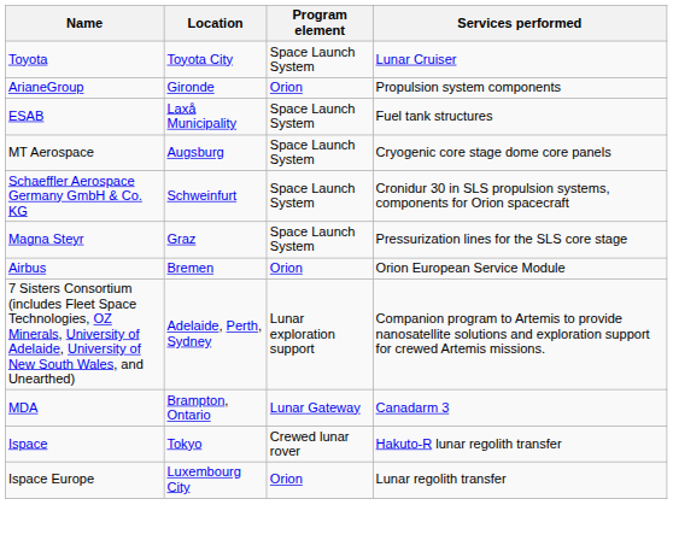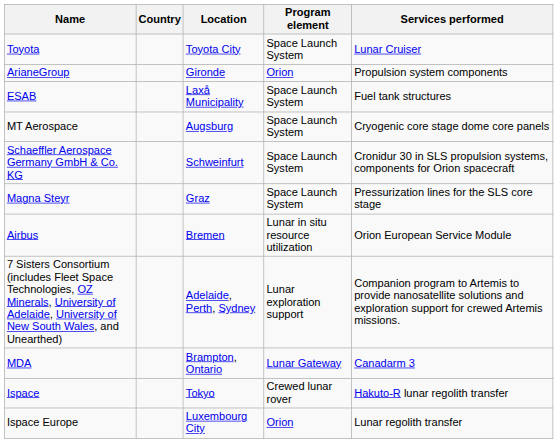 <table class="wikitable sortable" style="width:90%;">
 <tr>
 <th scope="col" style="width:24%;">Name</th>
+<th>Country</th>
 <th>Location</th>
 <th scope="col" style="width:16%;">Program element</th>
 <th>Services performed</th>
 </tr>
 <tr>
 <td><a href='#'>Toyota</a></td>
+<td></td>
 <td><a href='#'>Toyota City</a></td>
 <td>Space Launch System</td>
 <td><a href='#'>Lunar Cruiser</a></td>
 </tr>
 <tr>
 <td><a href='#'>ArianeGroup</a></td>
+<td></td>
 <td><a href='#'>Gironde</a></td>
 <td><a href='#'>Orion</a></td>
 <td>Propulsion system components</td>
 </tr>
 <tr>
 <td><a href='#'>ESAB</a></td>
+<td></td>
 <td><a href='#'>Laxå Municipality</a></td>
 <td>Space Launch System</td>
 <td>Fuel tank structures</td>
 </tr>
 <tr>
 <td>MT Aerospace</td>
+<td></td>
 <td><a href='#'>Augsburg</a></td>
 <td>Space Launch System</td>
 <td>Cryogenic core stage dome core panels</td>
 </tr>
 <tr>
 <td><a href='#'>Schaeffler Aerospace Germany GmbH & Co. KG</a></td>
+<td></td>
 <td><a href='#'>Schweinfurt</a></td>
 <td>Space Launch System</td>
 <td>Cronidur 30 in SLS propulsion systems, components for Orion spacecraft</td>
 </tr>
 <tr>
 <td><a href='#'>Magna Steyr</a></td>
+<td></td>
 <td><a href='#'>Graz</a></td>
 <td>Space Launch System</td>
 <td>Pressurization lines for the SLS core stage</td>
 </tr>
 <tr>
 <td><a href='#'>Airbus</a></td>
+<td></td>
 <td><a href='#'>Bremen</a></td>
-<td><a href='#'>Orion</a></td>
+<td>Lunar in situ resource utilization</td>
 <td>Orion European Service Module</td>
 </tr>
 <tr>
 <td>7 Sisters Consortium (includes Fleet Space Technologies, <a href='#'>OZ Minerals</a>, <a href='#'>University of Adelaide</a>, <a href='#'>University of New South Wales</a>, and Unearthed)</td>
+<td></td>
 <td><a href='#'>Adelaide</a>, <a href='#'>Perth</a>, <a href='#'>Sydney</a></td>
 <td>Lunar exploration support</td>
 <td>Companion program to Artemis to provide nanosatellite solutions and exploration support for crewed Artemis missions.</td>
 </tr>
 <tr>
 <td><a href='#'>MDA</a></td>
+<td></td>
 <td><a href='#'>Brampton</a>, <a href='#'>Ontario</a></td>
 <td><a href='#'>Lunar Gateway</a></td>
 <td><a href='#'>Canadarm 3</a></td>
 </tr>
 <tr>
 <td><a href='#'>Ispace</a></td>
+<td></td>
 <td><a href='#'>Tokyo</a></td>
 <td>Crewed lunar rover</td>
 <td><a href='#'>Hakuto-R</a> lunar regolith transfer</td>
 </tr>
 <tr>
 <td>Ispace Europe</td>
+<td></td>
 <td><a href='#'>Luxembourg City</a></td>
 <td><a href='#'>Orion</a></td>
 <td>Lunar regolith transfer</td>
 </tr>
 </table>
